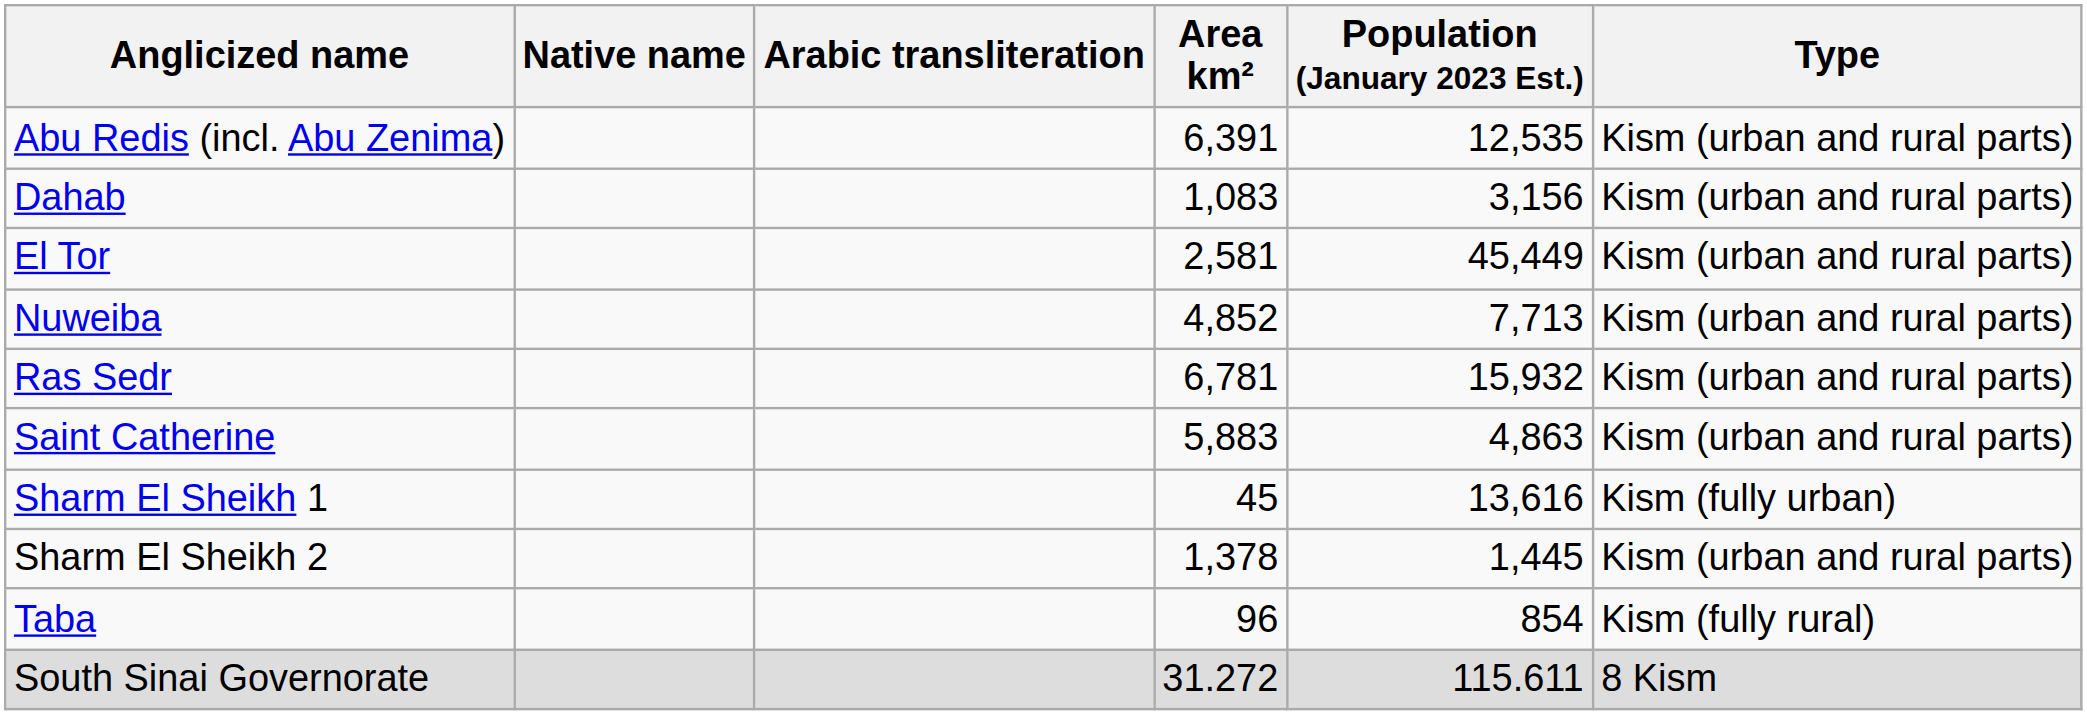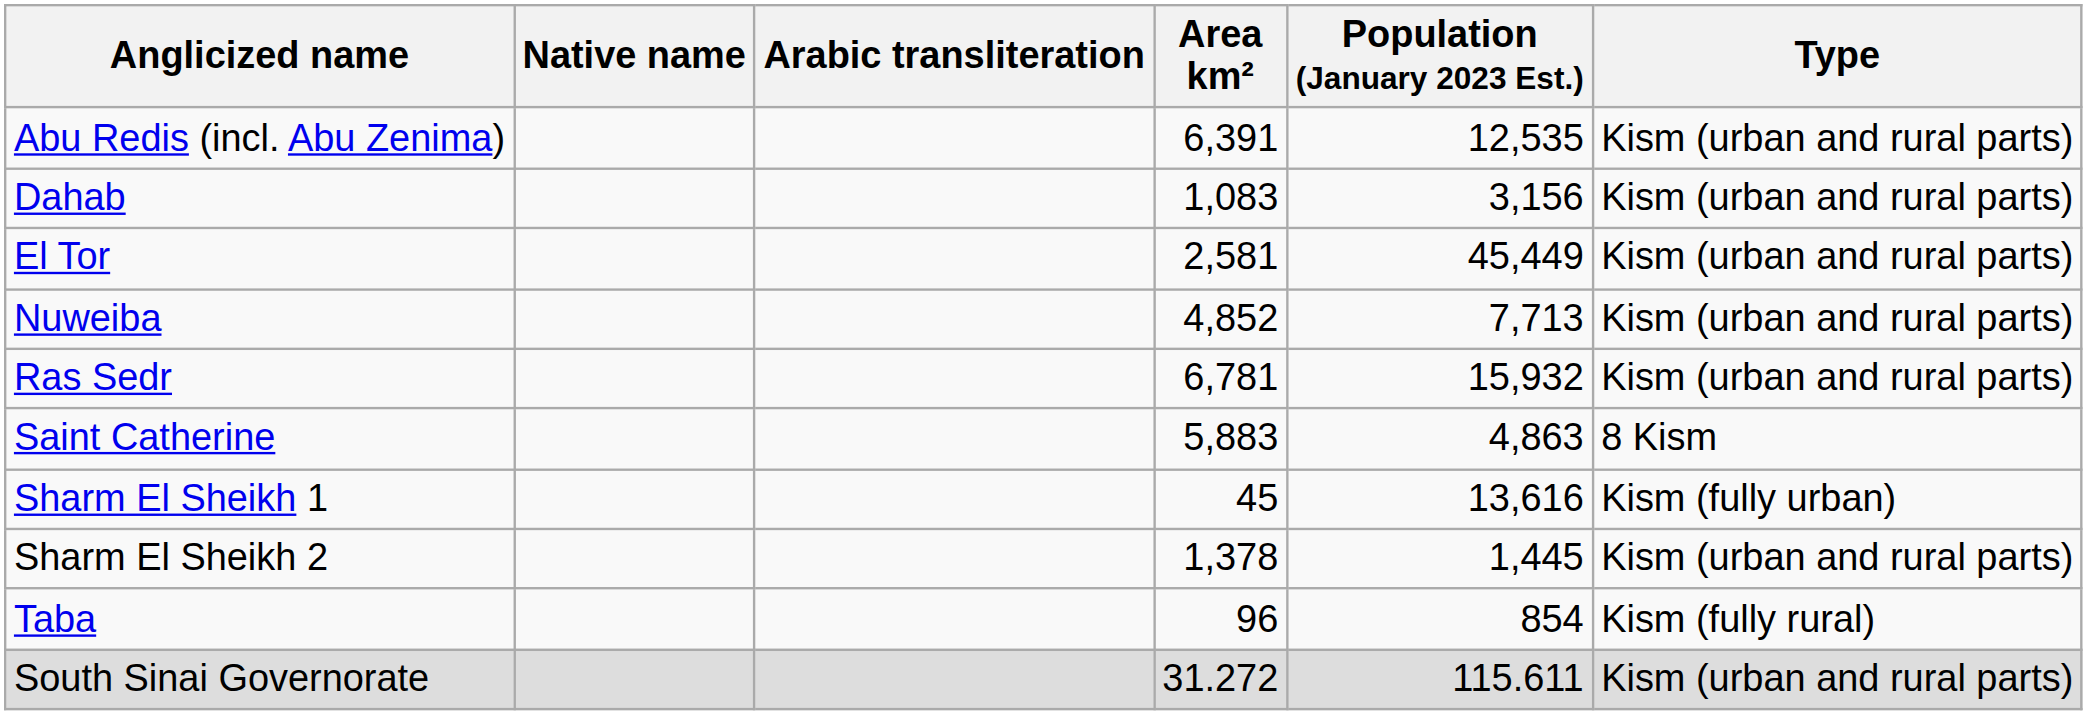 <table class="sortable wikitable plainrowheaders">
 <tr>
 <th>Anglicized name</th>
 <th>Native name</th>
 <th>Arabic transliteration</th>
 <th>Area<br>km²</th>
 <th>Population<br><small>(January 2023 Est.)</small></th>
 <th>Type</th>
 </tr>
 <tr>
 <td><a href='#'>Abu Redis</a> (incl. <a href='#'>Abu Zenima</a>)</td>
 <td style="text-align:right;"></td>
 <td></td>
 <td style="text-align:right;">6,391</td>
 <td style="text-align:right;">12,535</td>
 <td>Kism (urban and rural parts)</td>
 </tr>
 <tr>
 <td><a href='#'>Dahab</a></td>
 <td style="text-align:right;"></td>
 <td></td>
 <td style="text-align:right;">1,083</td>
 <td style="text-align:right;">3,156</td>
 <td>Kism (urban and rural parts)</td>
 </tr>
 <tr>
 <td><a href='#'>El Tor</a></td>
 <td style="text-align:right;"></td>
 <td></td>
 <td style="text-align:right;">2,581</td>
 <td style="text-align:right;">45,449</td>
 <td>Kism (urban and rural parts)</td>
 </tr>
 <tr>
 <td><a href='#'>Nuweiba</a></td>
 <td style="text-align:right;"></td>
 <td></td>
 <td style="text-align:right;">4,852</td>
 <td style="text-align:right;">7,713</td>
 <td>Kism (urban and rural parts)</td>
 </tr>
 <tr>
 <td><a href='#'>Ras Sedr</a></td>
 <td style="text-align:right;"></td>
 <td></td>
 <td style="text-align:right;">6,781</td>
 <td style="text-align:right;">15,932</td>
 <td>Kism (urban and rural parts)</td>
 </tr>
 <tr>
 <td><a href='#'>Saint Catherine</a></td>
 <td style="text-align:right;"></td>
 <td></td>
 <td style="text-align:right;">5,883</td>
 <td style="text-align:right;">4,863</td>
-<td>Kism (urban and rural parts)</td>
+<td>8 Kism</td>
 </tr>
 <tr>
 <td><a href='#'>Sharm El Sheikh</a> 1</td>
 <td style="text-align:right;"></td>
 <td></td>
 <td style="text-align:right;">45</td>
 <td style="text-align:right;">13,616</td>
 <td>Kism (fully urban)</td>
 </tr>
 <tr>
 <td>Sharm El Sheikh 2</td>
 <td style="text-align:right;"></td>
 <td></td>
 <td style="text-align:right;">1,378</td>
 <td style="text-align:right;">1,445</td>
 <td>Kism (urban and rural parts)</td>
 </tr>
 <tr>
 <td><a href='#'>Taba</a></td>
 <td style="text-align:right;"></td>
 <td></td>
 <td style="text-align:right;">96</td>
 <td style="text-align:right;">854</td>
 <td>Kism (fully rural)</td>
 </tr>
 <tr class="sortbottom" style="background: #DDD;">
 <td>South Sinai Governorate</td>
 <td style="text-align:right;"></td>
 <td></td>
 <td style="text-align:right;">31.272</td>
 <td style="text-align:right;">115.611</td>
-<td>8 Kism</td>
+<td>Kism (urban and rural parts)</td>
 </tr>
 </table>
